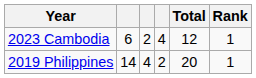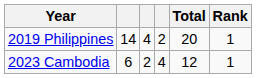 <table class="wikitable" style="font-size:90%; text-align:center;">
 <tr>
 <th>Year</th>
 <th></th>
 <th></th>
 <th></th>
 <th>Total</th>
 <th>Rank</th>
 </tr>
 <tr>
+<td align=left> <a href='#'>2019 Philippines</a></td>
+<td>14</td>
+<td>4</td>
+<td>2</td>
+<td>20</td>
+<td>1</td>
+</tr>
+<tr>
 <td align=left> <a href='#'>2023 Cambodia</a></td>
 <td>6</td>
 <td>2</td>
 <td>4</td>
 <td>12</td>
 <td>1</td>
 </tr>
-<tr>
-<td align=left> <a href='#'>2019 Philippines</a></td>
-<td>14</td>
-<td>4</td>
-<td>2</td>
-<td>20</td>
-<td>1</td>
-</tr>
 </table>
